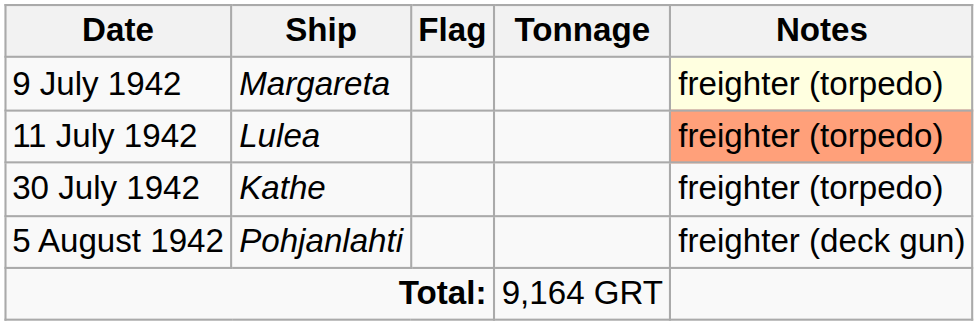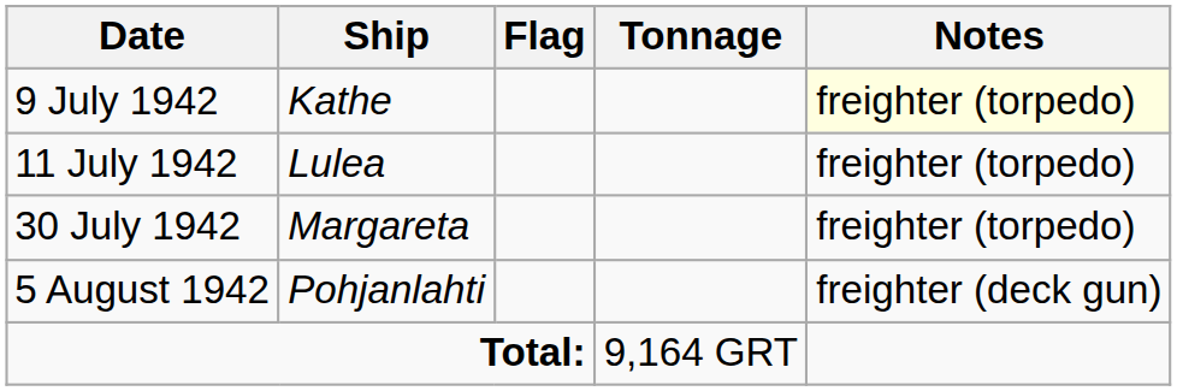 <table class="wikitable" style="margin:1em auto;">
 <tr>
 <th>Date</th>
 <th>Ship</th>
 <th>Flag</th>
 <th>Tonnage</th>
 <th>Notes</th>
 </tr>
 <tr>
 <td>9 July 1942</td>
-<td><em>Margareta</em></td>
+<td><em>Kathe</em></td>
 <td></td>
 <td></td>
 <td style="background: lightyellow;">freighter (torpedo)</td>
 </tr>
 <tr>
 <td>11 July 1942</td>
 <td><em>Lulea</em></td>
 <td></td>
 <td></td>
-<td style="background: lightsalmon;">freighter (torpedo)</td>
+<td>freighter (torpedo)</td>
 </tr>
 <tr>
 <td>30 July 1942</td>
-<td><em>Kathe</em></td>
+<td><em>Margareta</em></td>
 <td></td>
 <td></td>
 <td>freighter (torpedo)</td>
 </tr>
 <tr>
 <td>5 August 1942</td>
 <td><em>Pohjanlahti</em></td>
 <td></td>
 <td></td>
 <td>freighter (deck gun)</td>
 </tr>
 <tr>
 <td colspan="3" style="text-align:right;"><strong>Total:</strong></td>
 <td>9,164 GRT</td>
 <td></td>
 </tr>
 </table>
